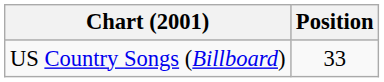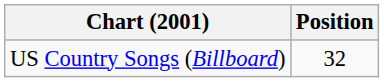 <table class="wikitable sortable">
 <tr>
 <th scope="col">Chart (2001)</th>
 <th scope="col">Position</th>
 </tr>
 <tr>
 <td>US <a href='#'>Country Songs</a> (<em><a href='#'>Billboard</a></em>)</td>
-<td align="center">33</td>
+<td align="center">32</td>
 </tr>
 </table>
